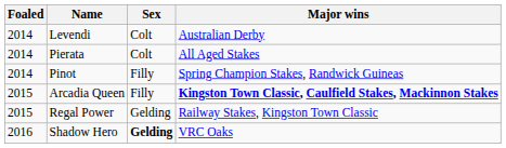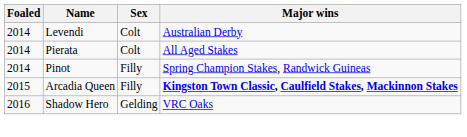 <table class="wikitable">
 <tr>
 <th>Foaled</th>
 <th>Name</th>
 <th>Sex</th>
 <th>Major wins</th>
 </tr>
 <tr>
 <td>2014</td>
 <td>Levendi</td>
 <td>Colt</td>
 <td><a href='#'>Australian Derby</a></td>
 </tr>
 <tr>
 <td>2014</td>
 <td>Pierata</td>
 <td>Colt</td>
 <td><a href='#'>All Aged Stakes</a></td>
 </tr>
 <tr>
 <td>2014</td>
 <td>Pinot</td>
 <td>Filly</td>
 <td><a href='#'>Spring Champion Stakes</a>, <a href='#'>Randwick Guineas</a></td>
 </tr>
 <tr>
 <td>2015</td>
 <td>Arcadia Queen</td>
 <td>Filly</td>
 <td><strong><a href='#'>Kingston Town Classic</a>, <a href='#'>Caulfield Stakes</a>, <a href='#'>Mackinnon Stakes</a></strong></td>
 </tr>
 <tr>
-<td>2015</td>
-<td>Regal Power</td>
-<td>Gelding</td>
-<td><a href='#'>Railway Stakes</a>, <a href='#'>Kingston Town Classic</a></td>
-</tr>
-<tr>
 <td>2016</td>
 <td>Shadow Hero</td>
-<td><strong>Gelding</strong></td>
+<td>Gelding</td>
 <td><a href='#'>VRC Oaks</a></td>
 </tr>
 </table>
